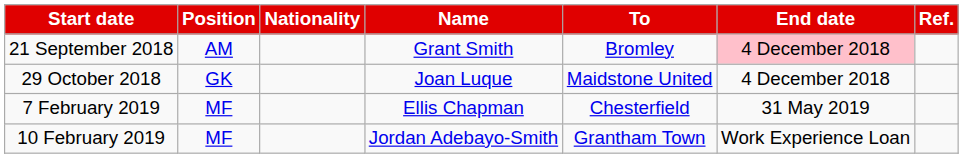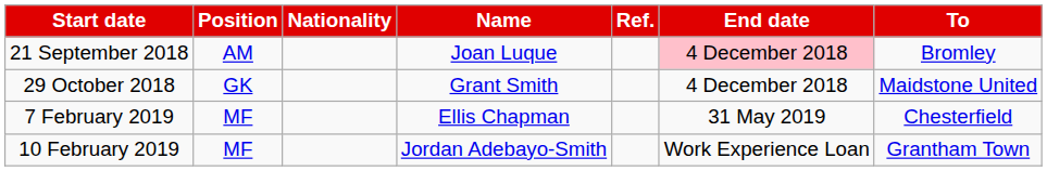 <table class="wikitable"  style="text-align:center;">
 <tr>
 <th style="background:#E00000; color:#ffffff;">Start date</th>
 <th style="background:#E00000; color:#ffffff;">Position</th>
 <th style="background:#E00000; color:#ffffff;">Nationality</th>
 <th style="background:#E00000; color:#ffffff;">Name</th>
+<th style="background:#E00000; color:#ffffff;">Ref.</th>
+<th style="background:#E00000; color:#ffffff;">End date</th>
 <th style="background:#E00000; color:#ffffff;">To</th>
-<th style="background:#E00000; color:#ffffff;">End date</th>
-<th style="background:#E00000; color:#ffffff;">Ref.</th>
 </tr>
 <tr>
 <td>21 September 2018</td>
 <td><a href='#'>AM</a></td>
 <td></td>
-<td><a href='#'>Grant Smith</a></td>
+<td><a href='#'>Joan Luque</a></td>
+<td></td>
+<td style="background: pink;">4 December 2018</td>
 <td><a href='#'>Bromley</a></td>
-<td style="background: pink;">4 December 2018</td>
-<td></td>
 </tr>
 <tr>
 <td>29 October 2018</td>
 <td><a href='#'>GK</a></td>
 <td></td>
-<td><a href='#'>Joan Luque</a></td>
+<td><a href='#'>Grant Smith</a></td>
+<td></td>
+<td>4 December 2018</td>
 <td><a href='#'>Maidstone United</a></td>
-<td>4 December 2018</td>
-<td></td>
 </tr>
 <tr>
 <td>7 February 2019</td>
 <td><a href='#'>MF</a></td>
 <td></td>
 <td><a href='#'>Ellis Chapman</a></td>
+<td></td>
+<td>31 May 2019</td>
 <td><a href='#'>Chesterfield</a></td>
-<td>31 May 2019</td>
-<td></td>
 </tr>
 <tr>
 <td>10 February 2019</td>
 <td><a href='#'>MF</a></td>
 <td></td>
 <td><a href='#'>Jordan Adebayo-Smith</a></td>
+<td></td>
+<td>Work Experience Loan</td>
 <td><a href='#'>Grantham Town</a></td>
-<td>Work Experience Loan</td>
-<td></td>
 </tr>
 </table>
